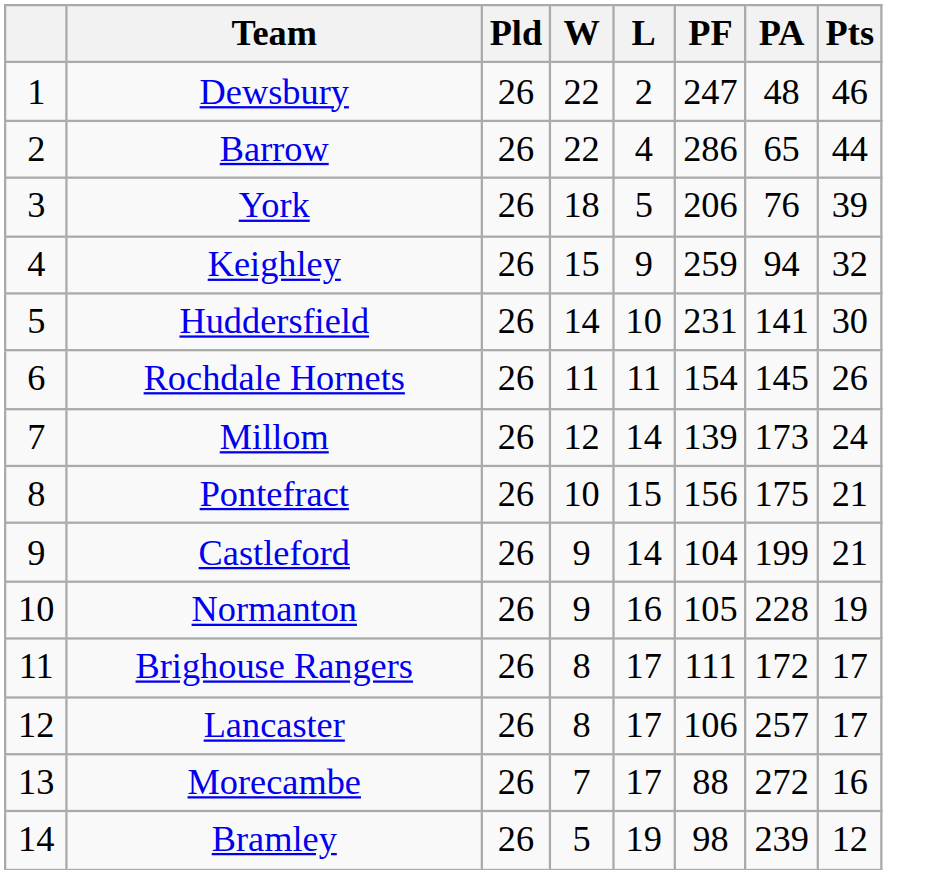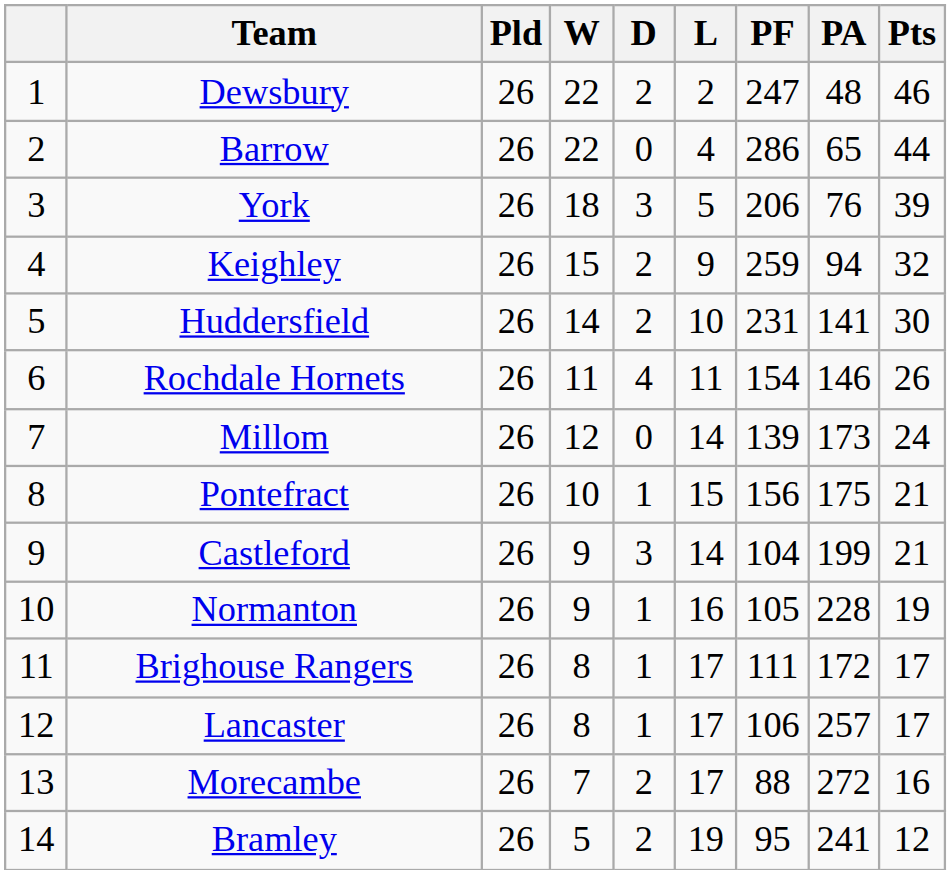 <table class="wikitable" style="text-align:center;">
 <tr>
 <th style="width:20px;" abbr="Position"></th>
 <th width=175>Team</th>
 <th style="width:20px;" abbr="Played">Pld</th>
 <th style="width:20px;" abbr="Won">W</th>
+<th style="width:20px;" abbr="Drawn">D</th>
 <th style="width:20px;" abbr="Lost">L</th>
 <th style="width:20px;" abbr="Points for">PF</th>
 <th style="width:20px;" abbr="Points against">PA</th>
 <th style="width:20px;" abbr="Points">Pts</th>
 </tr>
 <tr style="text-align:center; ">
 <td>1</td>
 <td><a href='#'>Dewsbury</a></td>
 <td>26</td>
 <td>22</td>
 <td>2</td>
+<td>2</td>
 <td>247</td>
 <td>48</td>
 <td>46</td>
 </tr>
 <tr style="text-align:center; ">
 <td>2</td>
 <td><a href='#'>Barrow</a></td>
 <td>26</td>
 <td>22</td>
+<td>0</td>
 <td>4</td>
 <td>286</td>
 <td>65</td>
 <td>44</td>
 </tr>
 <tr style="text-align:center; ">
 <td>3</td>
 <td><a href='#'>York</a></td>
 <td>26</td>
 <td>18</td>
+<td>3</td>
 <td>5</td>
 <td>206</td>
 <td>76</td>
 <td>39</td>
 </tr>
 <tr style="text-align:center; ">
 <td>4</td>
 <td><a href='#'>Keighley</a></td>
 <td>26</td>
 <td>15</td>
+<td>2</td>
 <td>9</td>
 <td>259</td>
 <td>94</td>
 <td>32</td>
 </tr>
 <tr style="text-align:center; ">
 <td>5</td>
 <td><a href='#'>Huddersfield</a></td>
 <td>26</td>
 <td>14</td>
+<td>2</td>
 <td>10</td>
 <td>231</td>
 <td>141</td>
 <td>30</td>
 </tr>
 <tr style="text-align:center; ">
 <td>6</td>
 <td><a href='#'>Rochdale Hornets</a></td>
 <td>26</td>
 <td>11</td>
+<td>4</td>
 <td>11</td>
 <td>154</td>
-<td>145</td>
+<td>146</td>
 <td>26</td>
 </tr>
 <tr style="text-align:center; ">
 <td>7</td>
 <td><a href='#'>Millom</a></td>
 <td>26</td>
 <td>12</td>
+<td>0</td>
 <td>14</td>
 <td>139</td>
 <td>173</td>
 <td>24</td>
 </tr>
 <tr style="text-align:center; ">
 <td>8</td>
 <td><a href='#'>Pontefract</a></td>
 <td>26</td>
 <td>10</td>
+<td>1</td>
 <td>15</td>
 <td>156</td>
 <td>175</td>
 <td>21</td>
 </tr>
 <tr style="text-align:center; ">
 <td>9</td>
 <td><a href='#'>Castleford</a></td>
 <td>26</td>
 <td>9</td>
+<td>3</td>
 <td>14</td>
 <td>104</td>
 <td>199</td>
 <td>21</td>
 </tr>
 <tr style="text-align:center; ">
 <td>10</td>
 <td><a href='#'>Normanton</a></td>
 <td>26</td>
 <td>9</td>
+<td>1</td>
 <td>16</td>
 <td>105</td>
 <td>228</td>
 <td>19</td>
 </tr>
 <tr style="text-align:center;">
 <td>11</td>
 <td><a href='#'>Brighouse Rangers</a></td>
 <td>26</td>
 <td>8</td>
+<td>1</td>
 <td>17</td>
 <td>111</td>
 <td>172</td>
 <td>17</td>
 </tr>
 <tr style="text-align:center;">
 <td>12</td>
 <td><a href='#'>Lancaster</a></td>
 <td>26</td>
 <td>8</td>
+<td>1</td>
 <td>17</td>
 <td>106</td>
 <td>257</td>
 <td>17</td>
 </tr>
 <tr style="text-align:center;">
 <td>13</td>
 <td><a href='#'>Morecambe</a></td>
 <td>26</td>
 <td>7</td>
+<td>2</td>
 <td>17</td>
 <td>88</td>
 <td>272</td>
 <td>16</td>
 </tr>
 <tr style="text-align:center; ">
 <td>14</td>
 <td><a href='#'>Bramley</a></td>
 <td>26</td>
 <td>5</td>
+<td>2</td>
 <td>19</td>
-<td>98</td>
-<td>239</td>
+<td>95</td>
+<td>241</td>
 <td>12</td>
 </tr>
 </table>
